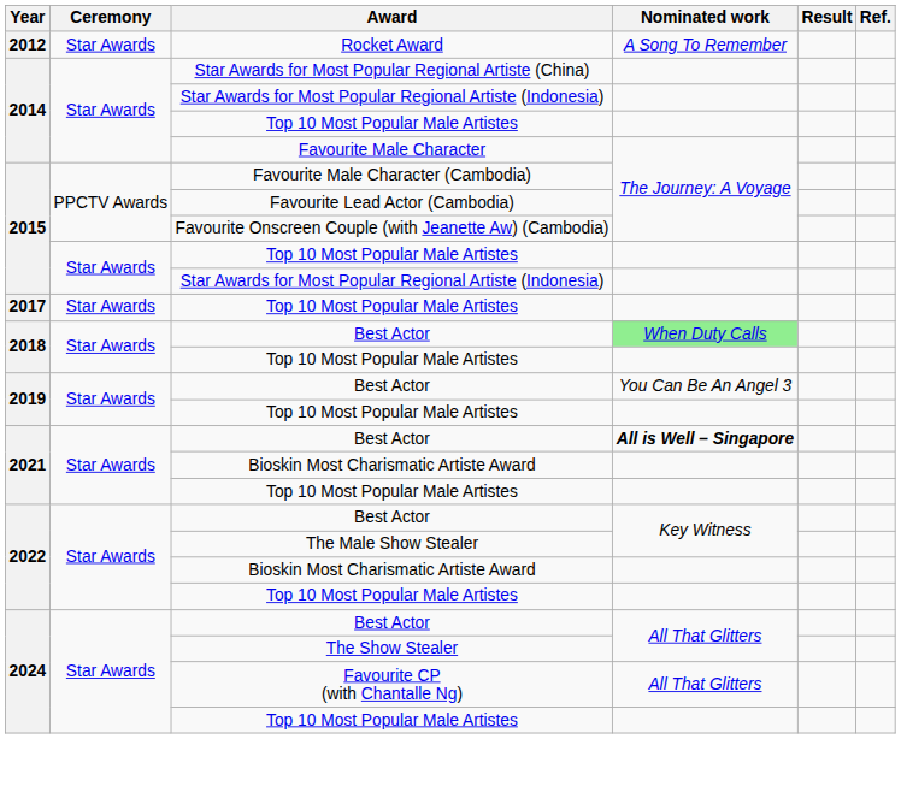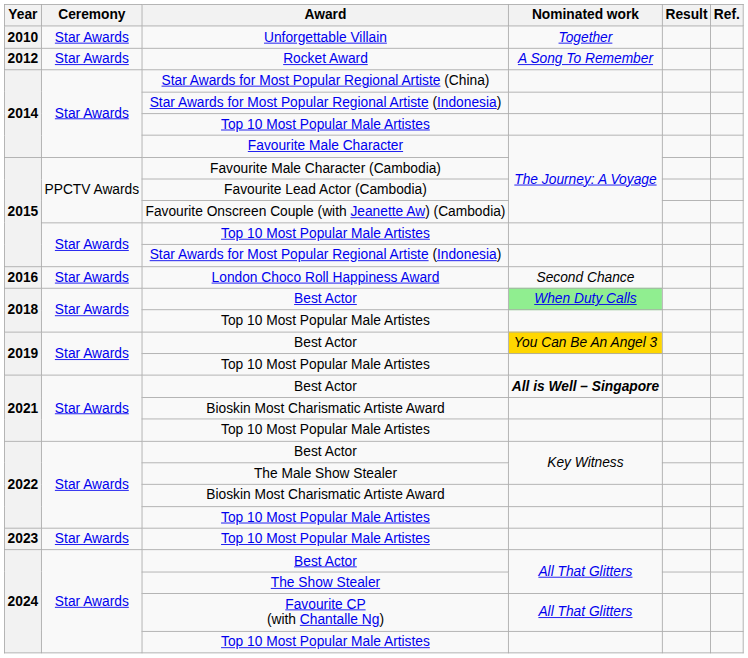 <table class="wikitable sortable plainrowheaders" style="text-align: center;">
 <tr>
 <th scope="col">Year</th>
 <th scope="col">Ceremony</th>
 <th scope="col">Award</th>
 <th scope="col">Nominated work</th>
 <th scope="col">Result</th>
 <th scope="col" class="unsortable">Ref.</th>
+</tr>
+<tr>
+<th scope="row">2010</th>
+<td><a href='#'>Star Awards</a></td>
+<td><a href='#'>Unforgettable Villain</a></td>
+<td><em><a href='#'>Together</a></em> <br> </td>
+<td></td>
+<td></td>
 </tr>
 <tr>
 <th scope="row">2012</th>
 <td><a href='#'>Star Awards</a></td>
 <td><a href='#'>Rocket Award</a></td>
 <td><em><a href='#'>A Song To Remember</a></em> <br> </td>
 <td></td>
 <td></td>
 </tr>
 <tr>
 <th scope="row" rowspan="4">2014</th>
 <td rowspan="4"><a href='#'>Star Awards</a></td>
 <td><a href='#'>Star Awards for Most Popular Regional Artiste</a> (China)</td>
 <td></td>
 <td></td>
 <td></td>
 </tr>
 <tr>
 <td><a href='#'>Star Awards for Most Popular Regional Artiste</a> (<a href='#'>Indonesia</a>)</td>
 <td></td>
 <td></td>
 <td></td>
 </tr>
 <tr>
 <td><a href='#'>Top 10 Most Popular Male Artistes</a></td>
 <td></td>
 <td></td>
 <td></td>
 </tr>
 <tr>
 <td><a href='#'>Favourite Male Character</a></td>
 <td rowspan="4"><em><a href='#'>The Journey: A Voyage</a></em><br> </td>
 <td></td>
 <td></td>
 </tr>
 <tr>
 <th scope="row" rowspan="5">2015</th>
 <td rowspan="3">PPCTV Awards</td>
 <td>Favourite Male Character (Cambodia)</td>
 <td></td>
 <td></td>
 </tr>
 <tr>
 <td>Favourite Lead Actor (Cambodia)</td>
 <td></td>
 <td></td>
 </tr>
 <tr>
 <td>Favourite Onscreen Couple (with <a href='#'>Jeanette Aw</a>) (Cambodia)</td>
 <td></td>
 <td></td>
 </tr>
 <tr>
 <td rowspan="2"><a href='#'>Star Awards</a></td>
 <td><a href='#'>Top 10 Most Popular Male Artistes</a></td>
 <td></td>
 <td></td>
 <td></td>
 </tr>
 <tr>
 <td><a href='#'>Star Awards for Most Popular Regional Artiste</a> (<a href='#'>Indonesia</a>)</td>
 <td></td>
 <td></td>
 <td></td>
 </tr>
 <tr>
-<th scope="row">2017</th>
+<th scope="row">2016</th>
 <td><a href='#'>Star Awards</a></td>
-<td><a href='#'>Top 10 Most Popular Male Artistes</a></td>
-<td></td>
+<td><a href='#'>London Choco Roll Happiness Award</a></td>
+<td><em>Second Chance</em> <br> </td>
 <td></td>
 <td></td>
 </tr>
 <tr>
 <th scope="row" rowspan= "2">2018</th>
 <td rowspan= "2"><a href='#'>Star Awards</a></td>
 <td><a href='#'>Best Actor</a></td>
 <td style="background: lightgreen;"><em><a href='#'>When Duty Calls</a></em> <br> </td>
 <td></td>
 <td></td>
 </tr>
 <tr>
 <td>Top 10 Most Popular Male Artistes</td>
 <td></td>
 <td></td>
 <td></td>
 </tr>
 <tr>
 <th scope="row" rowspan="2">2019</th>
 <td rowspan="2"><a href='#'>Star Awards</a></td>
 <td>Best Actor</td>
-<td><em>You Can Be An Angel 3</em> <br> </td>
+<td style="background: gold;"><em>You Can Be An Angel 3</em> <br> </td>
 <td></td>
 <td></td>
 </tr>
 <tr>
 <td>Top 10 Most Popular Male Artistes</td>
 <td></td>
 <td></td>
 <td></td>
 </tr>
 <tr>
 <th scope="row" rowspan="3">2021</th>
 <td rowspan="3"><a href='#'>Star Awards</a></td>
 <td>Best Actor</td>
 <td><strong><em>All is Well – Singapore</em> <br> </strong></td>
 <td></td>
 <td></td>
 </tr>
 <tr>
 <td>Bioskin Most Charismatic Artiste Award</td>
 <td></td>
 <td></td>
 <td></td>
 </tr>
 <tr>
 <td>Top 10 Most Popular Male Artistes</td>
 <td></td>
 <td></td>
 <td></td>
 </tr>
 <tr>
 <th scope="row" rowspan="4">2022</th>
 <td rowspan="4"><a href='#'>Star Awards</a></td>
 <td>Best Actor</td>
 <td rowspan="2"><em>Key Witness</em> <br> </td>
 <td></td>
 <td></td>
 </tr>
 <tr>
 <td>The Male Show Stealer</td>
 <td></td>
 <td></td>
 </tr>
 <tr>
 <td>Bioskin Most Charismatic Artiste Award</td>
 <td></td>
 <td></td>
 <td></td>
 </tr>
 <tr>
 <td><a href='#'>Top 10 Most Popular Male Artistes</a></td>
 <td></td>
 <td></td>
 <td></td>
 </tr>
 <tr>
+<th scope="row" rowspan="1">2023</th>
+<td><a href='#'>Star Awards</a></td>
+<td><a href='#'>Top 10 Most Popular Male Artistes</a></td>
+<td></td>
+<td></td>
+<td></td>
+</tr>
+<tr>
 <th scope="row" rowspan=4>2024</th>
 <td rowspan="4"><a href='#'>Star Awards</a></td>
 <td><a href='#'>Best Actor</a></td>
 <td rowspan="2"><em><a href='#'>All That Glitters</a></em> </td>
 <td></td>
 <td></td>
 </tr>
 <tr>
 <td><a href='#'>The Show Stealer</a></td>
 <td></td>
 <td></td>
 </tr>
 <tr>
 <td><a href='#'>Favourite CP</a> <br> (with <a href='#'>Chantalle Ng</a>)</td>
 <td><em><a href='#'>All That Glitters</a></em></td>
 <td></td>
 <td></td>
 </tr>
 <tr>
 <td><a href='#'>Top 10 Most Popular Male Artistes</a></td>
 <td></td>
 <td></td>
 <td></td>
 </tr>
 </table>
